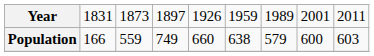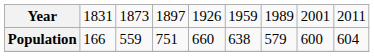 <table class="wikitable">
 <tr>
 <th>Year</th>
 <td>1831</td>
 <td>1873</td>
 <td>1897</td>
 <td>1926</td>
 <td>1959</td>
 <td>1989</td>
 <td>2001</td>
 <td>2011</td>
 </tr>
 <tr>
 <th>Population</th>
 <td>166</td>
 <td>559</td>
-<td>749</td>
+<td>751</td>
 <td>660</td>
 <td>638</td>
 <td>579</td>
 <td>600</td>
-<td>603</td>
+<td>604</td>
 </tr>
 <tr>
 </tr>
 </table>
